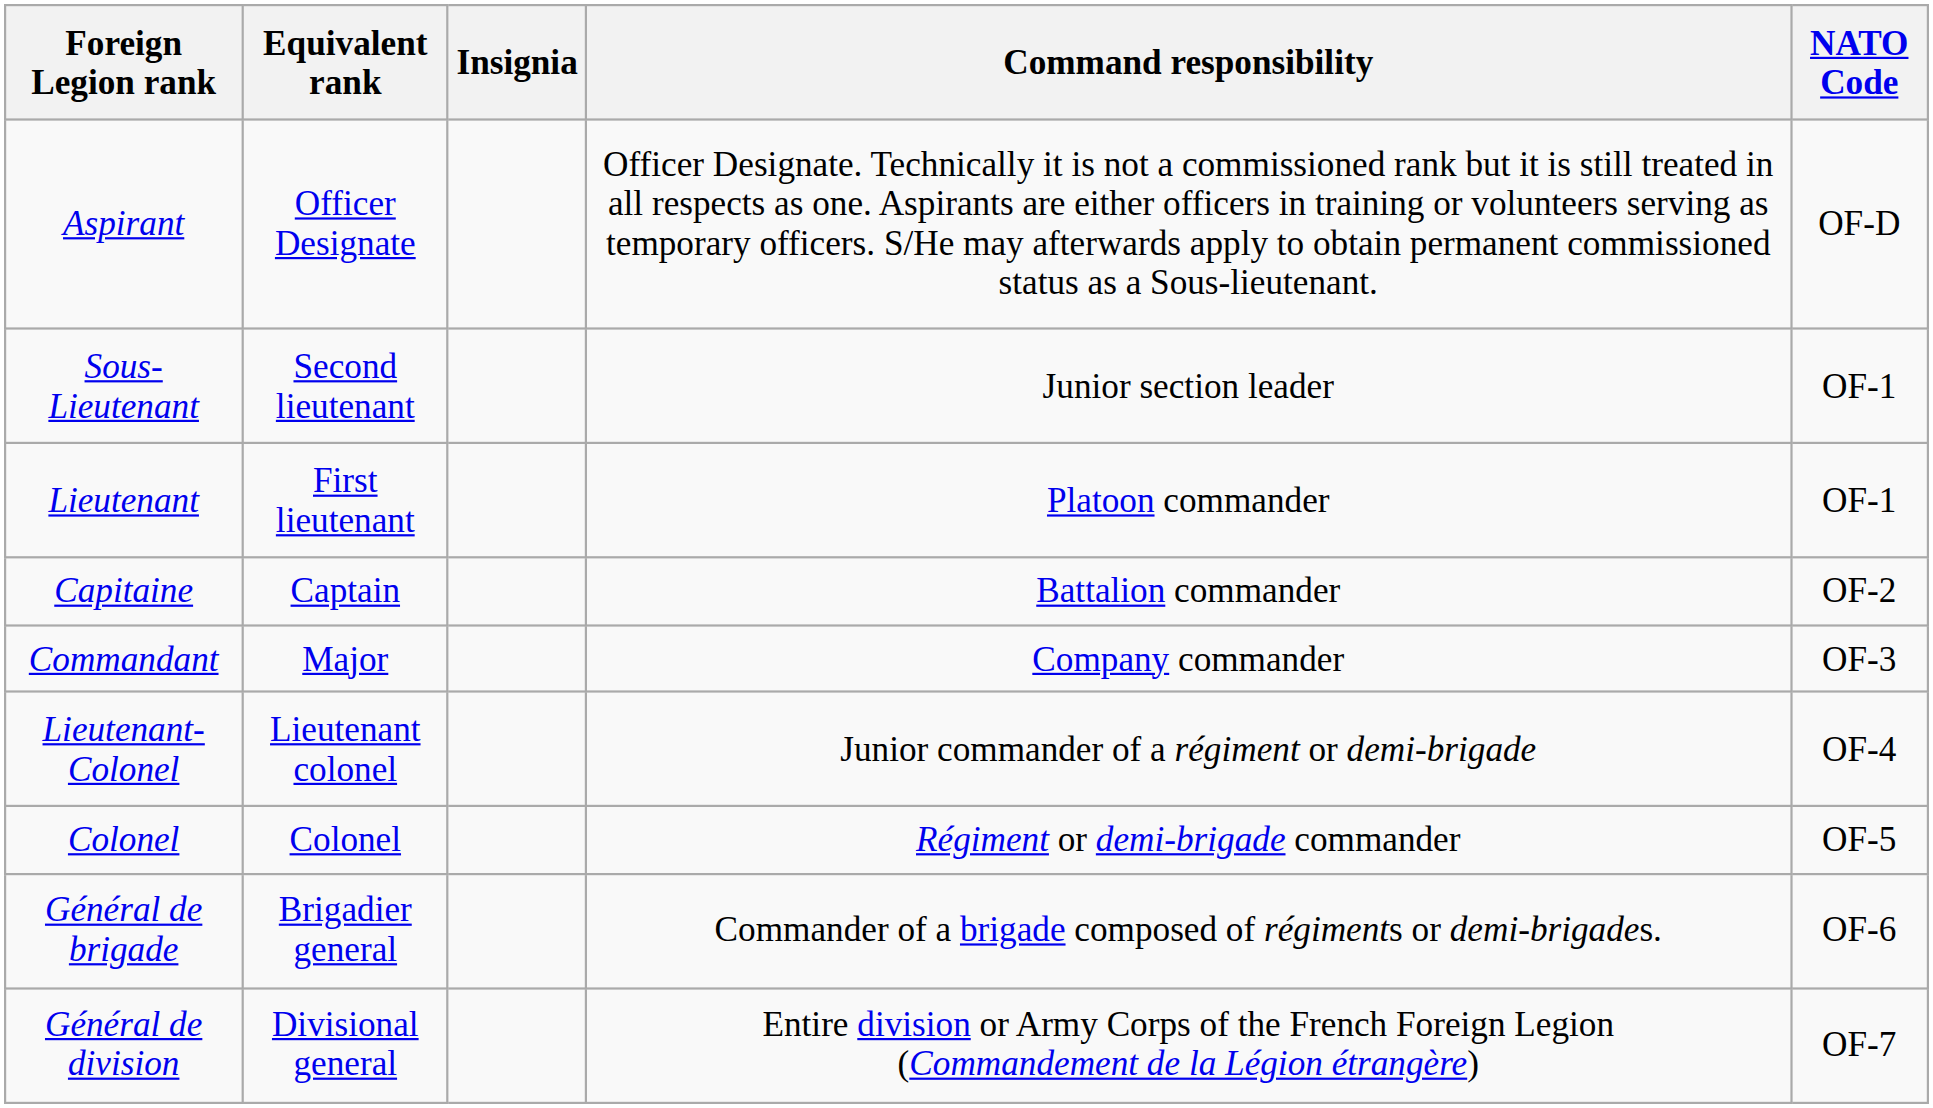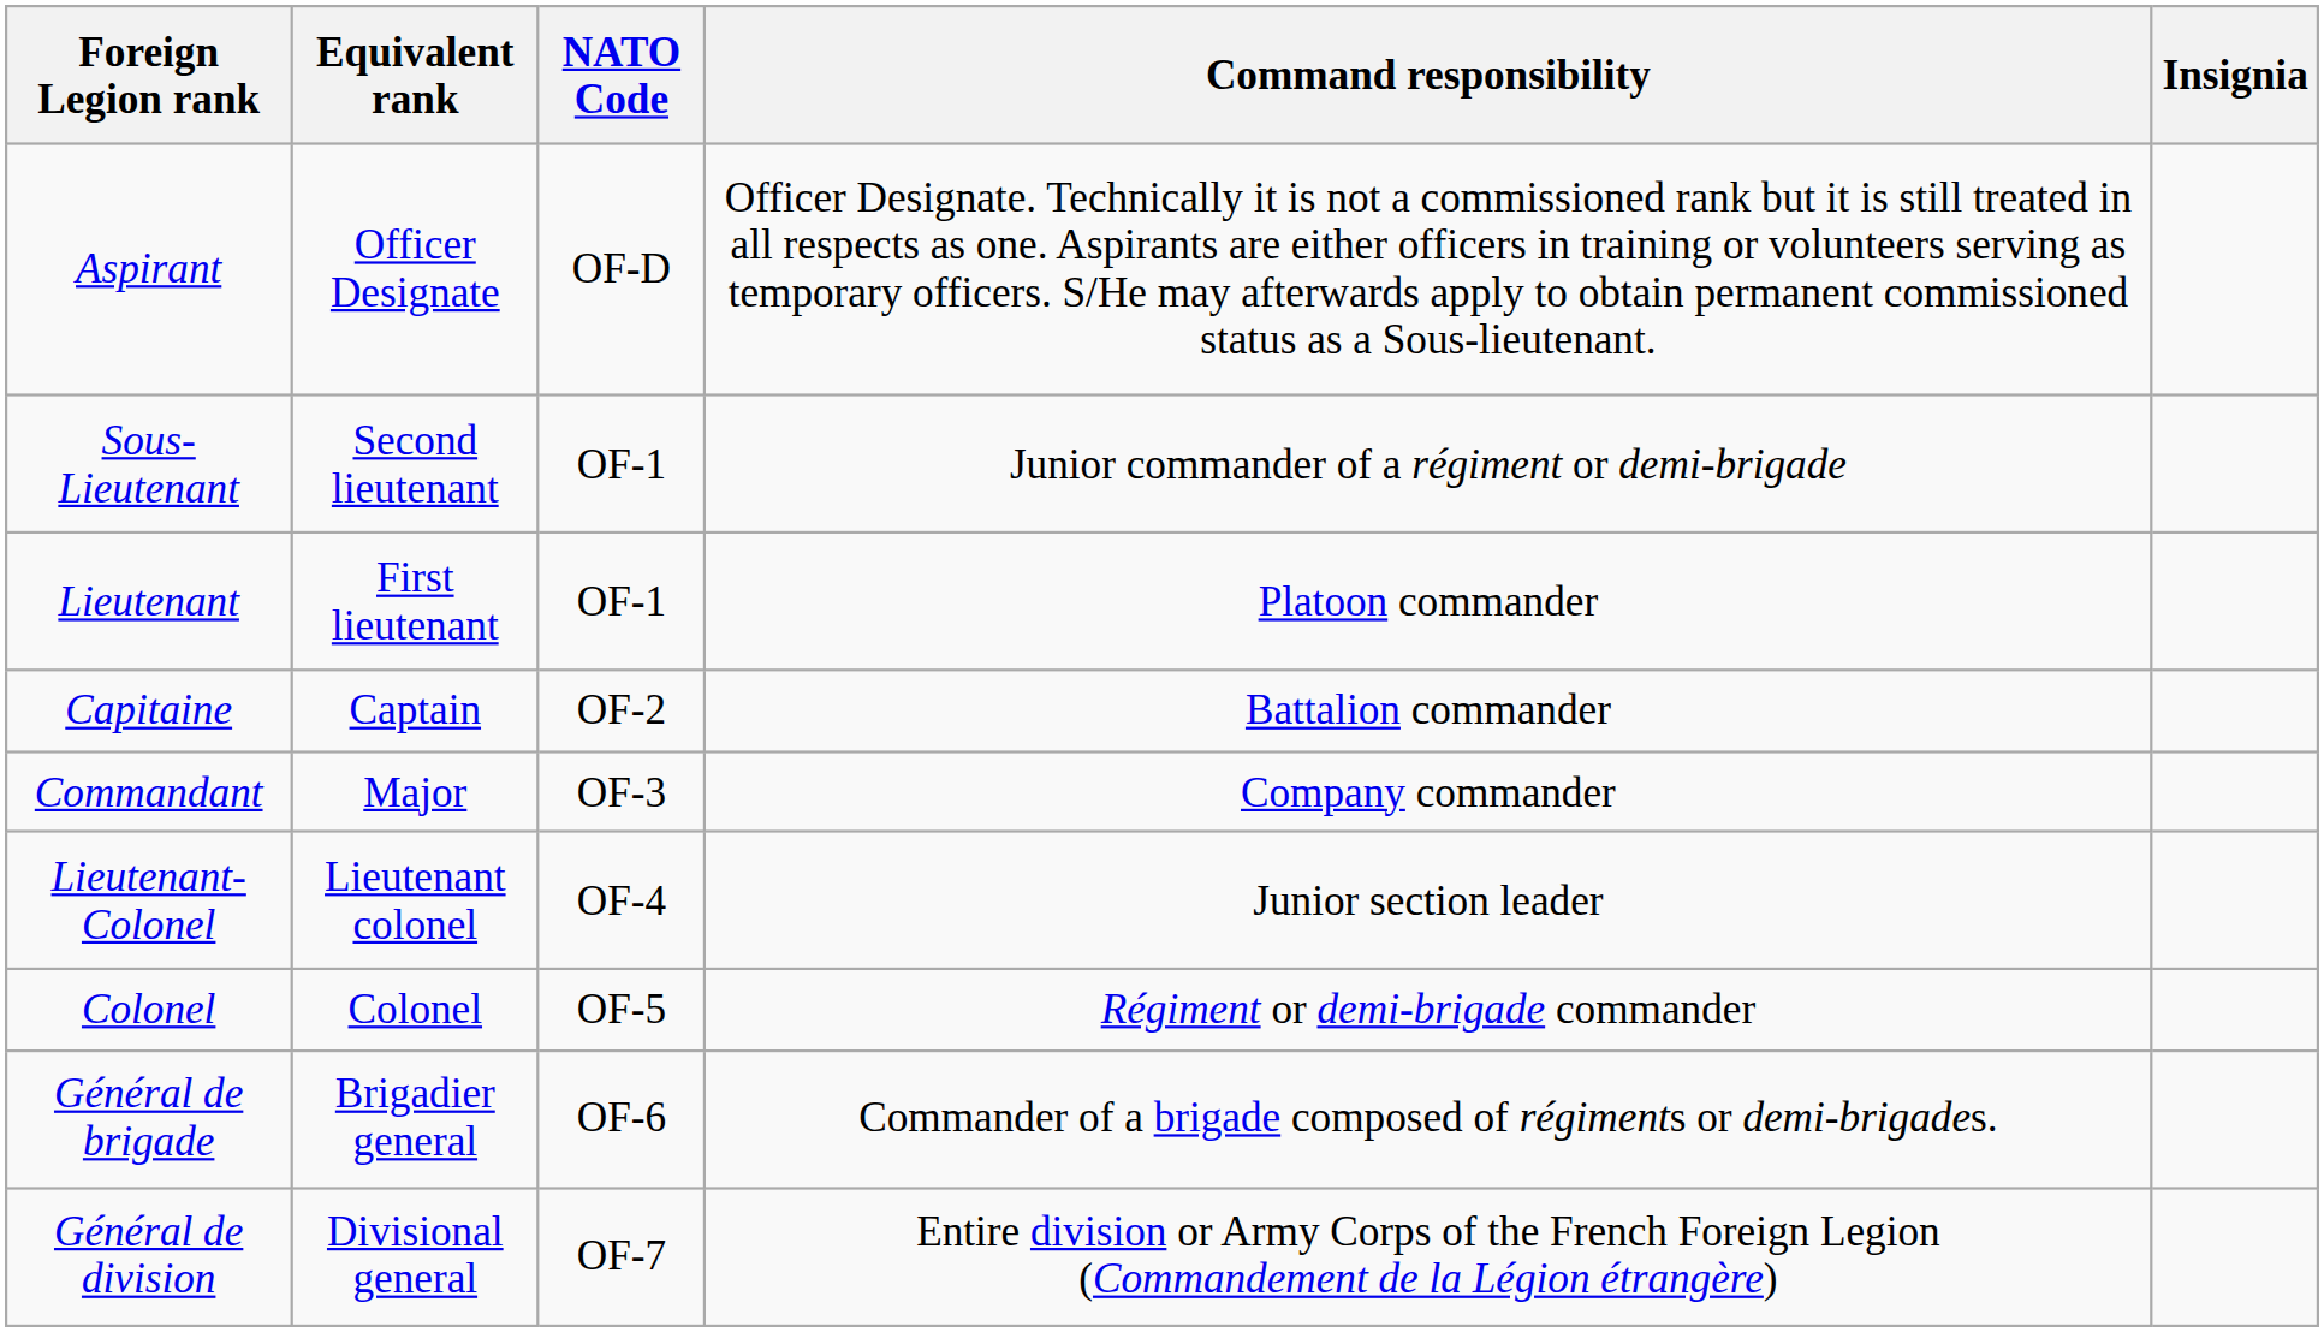 <table class="wikitable" style="text-align: center; width: 875px; height: 500px;">
 <tr>
 <th>Foreign Legion rank</th>
 <th>Equivalent rank</th>
+<th><a href='#'>NATO Code</a></th>
+<th>Command responsibility</th>
 <th>Insignia</th>
-<th>Command responsibility</th>
-<th><a href='#'>NATO Code</a></th>
 </tr>
 <tr>
 <td align=center><em><a href='#'>Aspirant</a></em></td>
 <td align=center><a href='#'>Officer Designate</a></td>
+<td>OF-D</td>
+<td align=center>Officer Designate. Technically it is not a commissioned rank but it is still treated in all respects as one. Aspirants are either officers in training or volunteers serving as temporary officers. S/He may afterwards apply to obtain permanent commissioned status as a Sous-lieutenant.</td>
 <td align=center></td>
-<td align=center>Officer Designate. Technically it is not a commissioned rank but it is still treated in all respects as one. Aspirants are either officers in training or volunteers serving as temporary officers. S/He may afterwards apply to obtain permanent commissioned status as a Sous-lieutenant.</td>
-<td>OF-D</td>
 </tr>
 <tr>
 <td align=center><em><a href='#'>Sous-Lieutenant</a></em></td>
 <td align=center><a href='#'>Second lieutenant</a></td>
+<td>OF-1</td>
+<td align=center>Junior commander of a <em>régiment</em> or <em>demi-brigade</em></td>
 <td align=center></td>
-<td align=center>Junior section leader</td>
-<td>OF-1</td>
 </tr>
 <tr>
 <td align=center><em><a href='#'>Lieutenant</a></em></td>
 <td align=center><a href='#'>First lieutenant</a></td>
+<td>OF-1</td>
+<td align=center><a href='#'>Platoon</a> commander</td>
 <td align=center></td>
-<td align=center><a href='#'>Platoon</a> commander</td>
-<td>OF-1</td>
 </tr>
 <tr>
 <td align=center><em><a href='#'>Capitaine</a></em></td>
 <td align=center><a href='#'>Captain</a></td>
+<td>OF-2</td>
+<td align=center><a href='#'>Battalion</a> commander</td>
 <td align=center></td>
-<td align=center><a href='#'>Battalion</a> commander</td>
-<td>OF-2</td>
 </tr>
 <tr>
 <td align=center><em><a href='#'>Commandant</a></em></td>
 <td align=center><a href='#'>Major</a></td>
+<td>OF-3</td>
+<td align=center><a href='#'>Company</a> commander</td>
 <td align=center></td>
-<td align=center><a href='#'>Company</a> commander</td>
-<td>OF-3</td>
 </tr>
 <tr>
 <td align=center><em><a href='#'>Lieutenant-Colonel</a></em></td>
 <td align=center><a href='#'>Lieutenant colonel</a></td>
+<td>OF-4</td>
+<td align=center>Junior section leader</td>
 <td align=center></td>
-<td align=center>Junior commander of a <em>régiment</em> or <em>demi-brigade</em></td>
-<td>OF-4</td>
 </tr>
 <tr>
 <td align=center><em><a href='#'>Colonel</a></em></td>
 <td align=center><a href='#'>Colonel</a></td>
+<td>OF-5</td>
+<td align=center><em><a href='#'>Régiment</a></em> or <em><a href='#'>demi-brigade</a></em> commander</td>
 <td align=center></td>
-<td align=center><em><a href='#'>Régiment</a></em> or <em><a href='#'>demi-brigade</a></em> commander</td>
-<td>OF-5</td>
 </tr>
 <tr>
 <td align=center><em><a href='#'>Général de brigade</a></em></td>
 <td align=center><a href='#'>Brigadier general</a></td>
+<td>OF-6</td>
+<td align=center>Commander of a <a href='#'>brigade</a> composed of <em>régiment</em>s or <em>demi-brigade</em>s.</td>
 <td align=center></td>
-<td align=center>Commander of a <a href='#'>brigade</a> composed of <em>régiment</em>s or <em>demi-brigade</em>s.</td>
-<td>OF-6</td>
 </tr>
 <tr>
 <td align=center><a href='#'><em>Général de division</em></a></td>
 <td align=center><a href='#'>Divisional general</a></td>
+<td>OF-7</td>
+<td align=center>Entire <a href='#'>division</a> or Army Corps of the French Foreign Legion<br>(<em><a href='#'>Commandement de la Légion étrangère</a></em>)</td>
 <td align=center></td>
-<td align=center>Entire <a href='#'>division</a> or Army Corps of the French Foreign Legion<br>(<em><a href='#'>Commandement de la Légion étrangère</a></em>)</td>
-<td>OF-7</td>
 </tr>
 </table>
